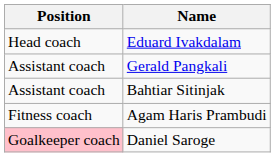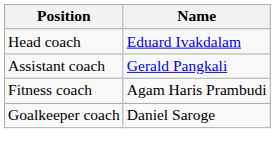 <table class="wikitable">
 <tr>
 <th>Position</th>
 <th>Name</th>
 </tr>
 <tr>
 <td>Head coach</td>
 <td> <a href='#'>Eduard Ivakdalam</a></td>
 </tr>
 <tr>
 <td>Assistant coach</td>
 <td> <a href='#'>Gerald Pangkali</a></td>
 </tr>
 <tr>
-<td>Assistant coach</td>
-<td> Bahtiar Sitinjak</td>
-</tr>
-<tr>
 <td>Fitness coach</td>
 <td> Agam Haris Prambudi</td>
 </tr>
 <tr>
-<td style="background: pink;">Goalkeeper coach</td>
+<td>Goalkeeper coach</td>
 <td> Daniel Saroge</td>
 </tr>
 </table>
